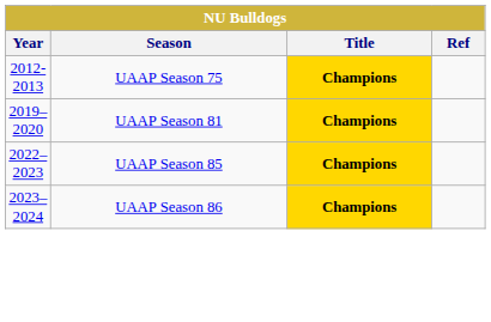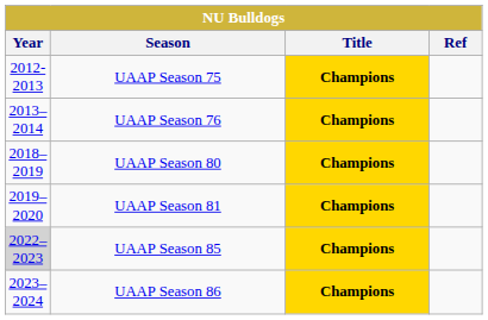 <table class="wikitable sortable" style="font-size:95%; text-align:left;">
 <tr>
 <th colspan="4" style= "background: #CFB53B; color: white; text-align: center"><strong>NU Bulldogs</strong></th>
 </tr>
 <tr style="background: white; color: #000080">
 <th style= "align=center; width:1em;">Year</th>
 <th style= "align=center;width:15em;">Season</th>
 <th style= "align=center; width:9em;">Title</th>
 <th style= "align=center; width:3em;">Ref</th>
 </tr>
 <tr align=center>
 <td><a href='#'>2012-2013</a></td>
 <td><a href='#'>UAAP Season 75</a></td>
 <td style="background:gold;"><strong>Champions</strong></td>
 <td></td>
 </tr>
 <tr align=center>
+<td><a href='#'>2013–2014</a></td>
+<td><a href='#'>UAAP Season 76</a></td>
+<td style="background:gold;"><strong>Champions</strong></td>
+<td></td>
+</tr>
+<tr align=center>
+<td><a href='#'>2018–2019</a></td>
+<td><a href='#'>UAAP Season 80</a></td>
+<td style="background:gold;"><strong>Champions</strong></td>
+<td></td>
+</tr>
+<tr align=center>
 <td><a href='#'>2019–2020</a></td>
 <td><a href='#'>UAAP Season 81</a></td>
 <td style="background:gold;"><strong>Champions</strong></td>
 <td></td>
 </tr>
 <tr align=center>
-<td><a href='#'>2022–2023</a></td>
+<td style="background: lightgrey;"><a href='#'>2022–2023</a></td>
 <td><a href='#'>UAAP Season 85</a></td>
 <td style="background:gold;"><strong>Champions</strong></td>
 <td></td>
 </tr>
 <tr align=center>
 <td><a href='#'>2023–2024</a></td>
 <td><a href='#'>UAAP Season 86</a></td>
 <td style="background:gold;"><strong>Champions</strong></td>
 <td></td>
 </tr>
 </table>
